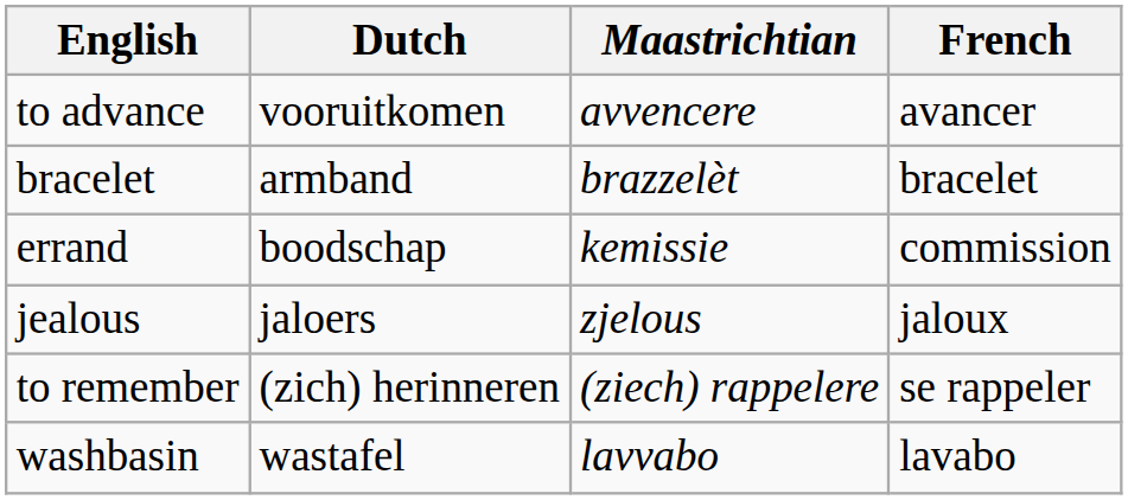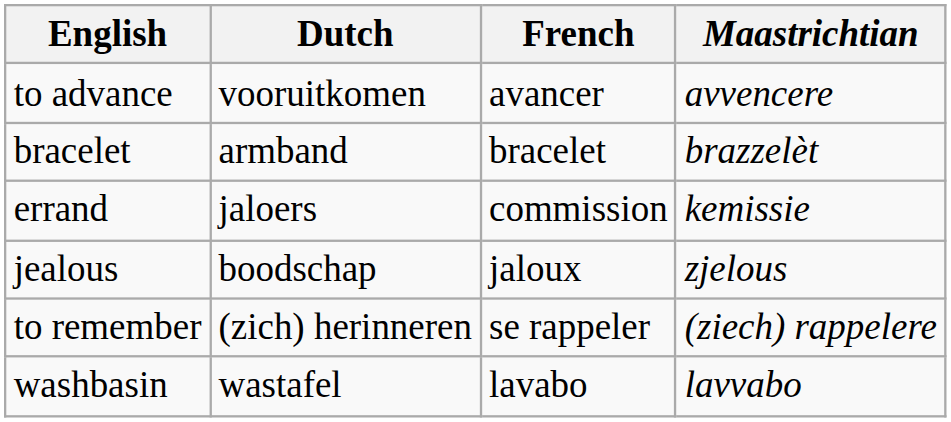 <table class="wikitable">
 <tr>
 <th>English</th>
 <th>Dutch</th>
+<th>French</th>
 <th><em>Maastrichtian</em> </th>
-<th>French</th>
 </tr>
 <tr>
 <td>to advance</td>
 <td>vooruitkomen</td>
+<td>avancer</td>
 <td><em>avvencere</em></td>
-<td>avancer</td>
 </tr>
 <tr>
 <td>bracelet</td>
 <td>armband</td>
+<td>bracelet</td>
 <td><em>brazzelèt</em></td>
-<td>bracelet</td>
 </tr>
 <tr>
 <td>errand</td>
-<td>boodschap</td>
+<td>jaloers</td>
+<td>commission</td>
 <td><em>kemissie</em></td>
-<td>commission</td>
 </tr>
 <tr>
 <td>jealous</td>
-<td>jaloers</td>
+<td>boodschap</td>
+<td>jaloux</td>
 <td><em>zjelous</em></td>
-<td>jaloux</td>
 </tr>
 <tr>
 <td>to remember</td>
 <td>(zich) herinneren</td>
+<td>se rappeler</td>
 <td><em>(ziech) rappelere</em></td>
-<td>se rappeler</td>
 </tr>
 <tr>
 <td>washbasin</td>
 <td>wastafel</td>
+<td>lavabo</td>
 <td><em>lavvabo</em></td>
-<td>lavabo</td>
 </tr>
 </table>
